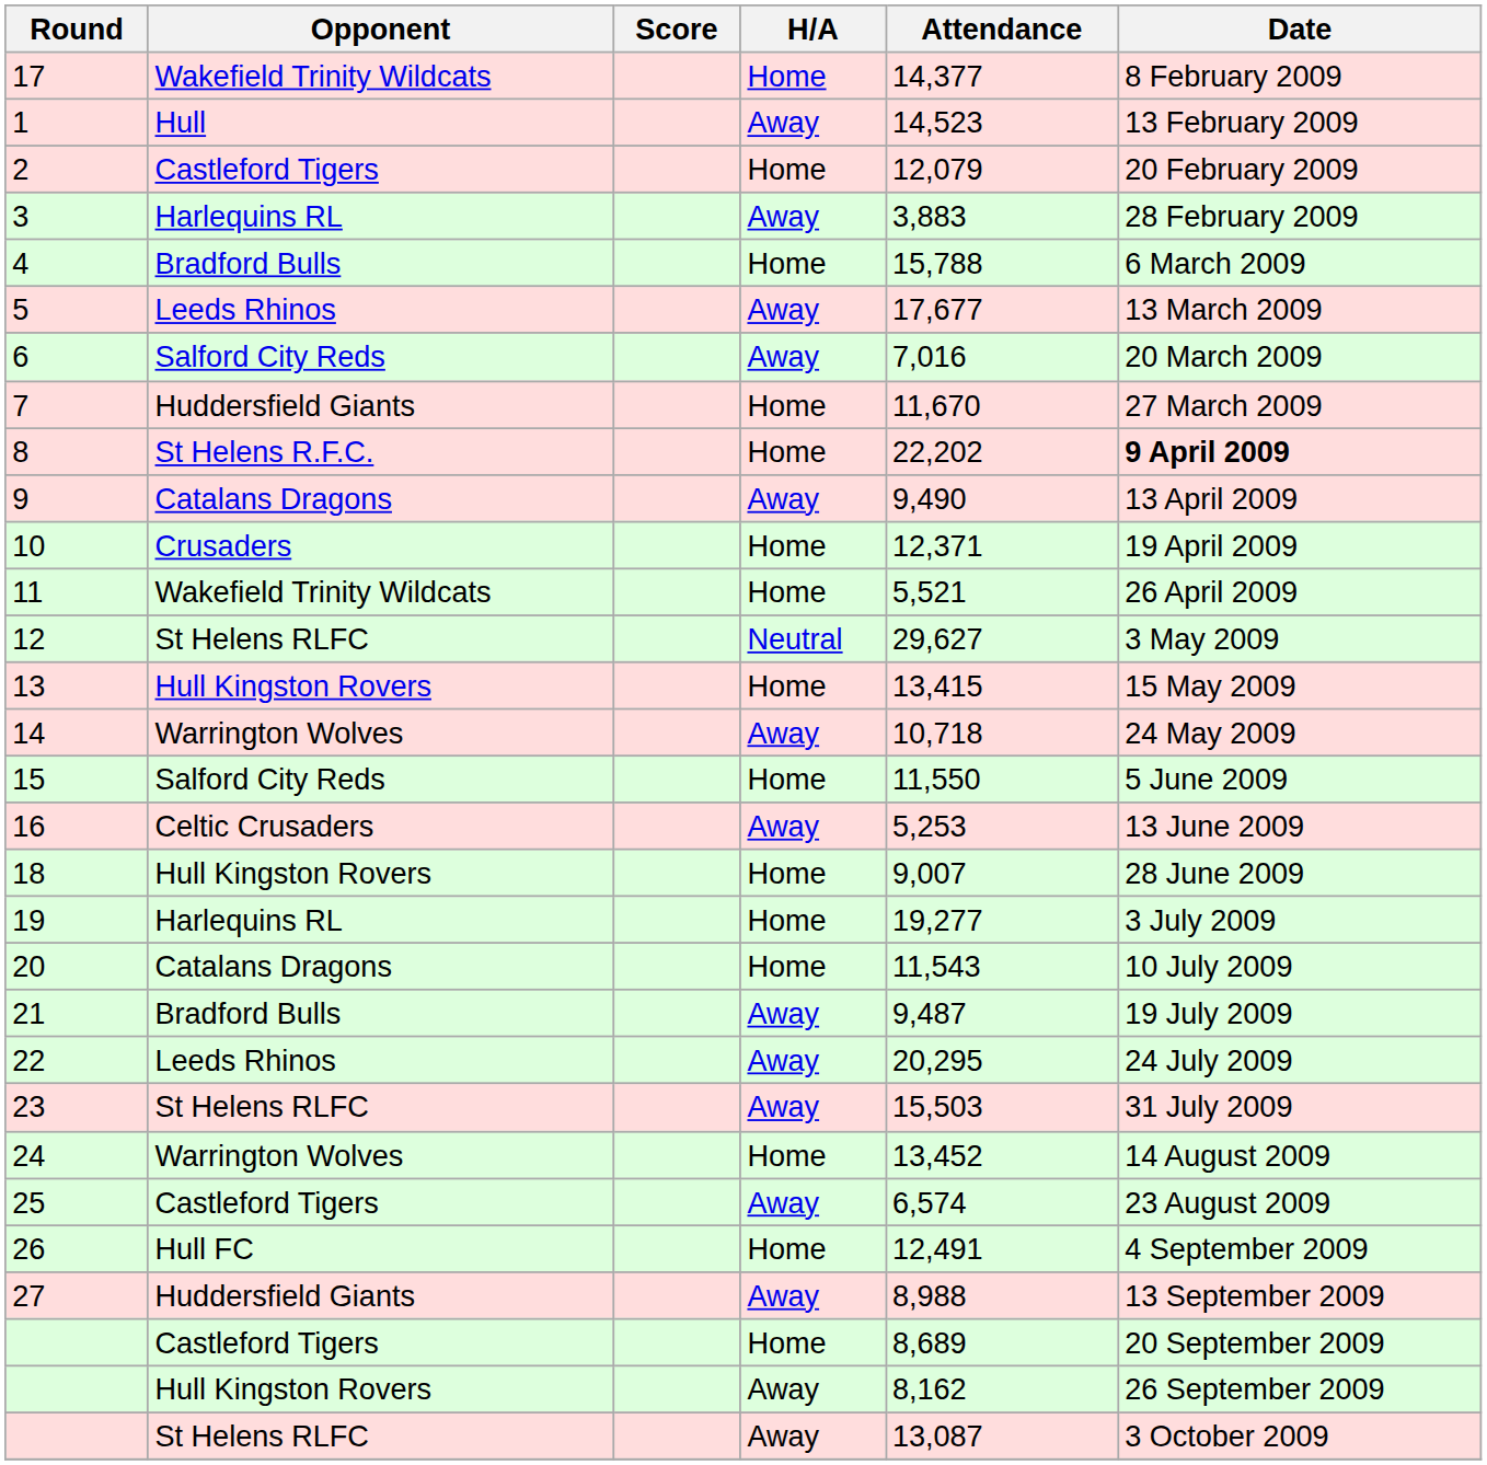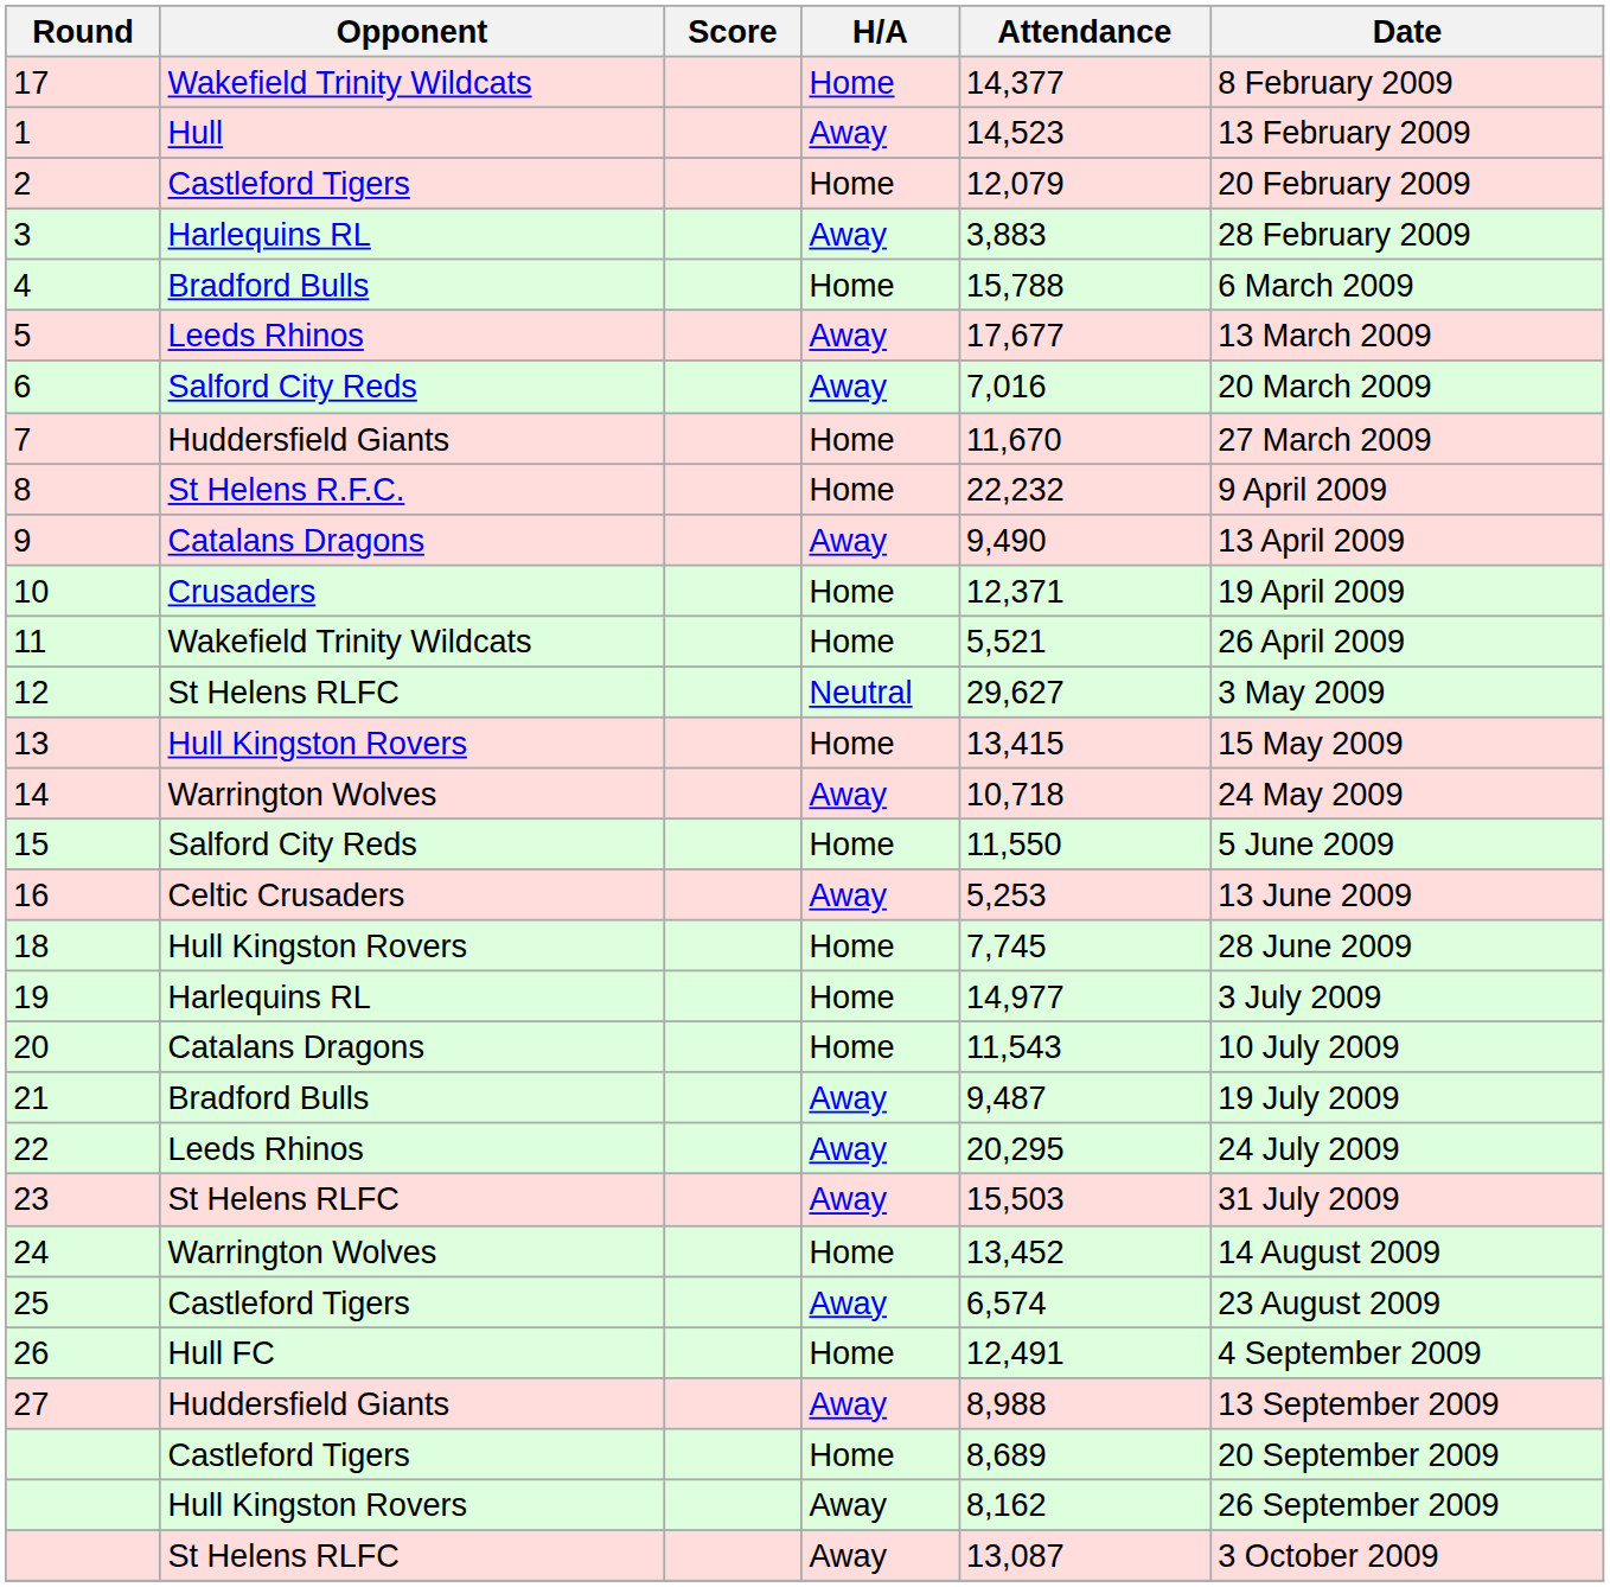 <table class="wikitable" style="font-size:95%;" width="60%">
 <tr>
 <th>Round</th>
 <th>Opponent</th>
 <th>Score</th>
 <th>H/A</th>
 <th>Attendance</th>
 <th>Date</th>
 </tr>
 <tr bgcolor="#ffdddd">
 <td>17</td>
 <td> <a href='#'>Wakefield Trinity Wildcats</a></td>
 <td></td>
 <td><a href='#'>Home</a></td>
 <td>14,377</td>
 <td>8 February 2009</td>
 </tr>
 <tr bgcolor="#ffdddd">
 <td>1</td>
 <td> <a href='#'>Hull</a></td>
 <td></td>
 <td><a href='#'>Away</a></td>
 <td>14,523</td>
 <td>13 February 2009</td>
 </tr>
 <tr bgcolor="#ffdddd">
 <td>2</td>
 <td> <a href='#'>Castleford Tigers</a></td>
 <td></td>
 <td>Home</td>
 <td>12,079</td>
 <td>20 February 2009</td>
 </tr>
 <tr bgcolor="#ddffdd">
 <td>3</td>
 <td> <a href='#'>Harlequins RL</a></td>
 <td></td>
 <td><a href='#'>Away</a></td>
 <td>3,883</td>
 <td>28 February 2009</td>
 </tr>
 <tr bgcolor="#ddffdd">
 <td>4</td>
 <td> <a href='#'>Bradford Bulls</a></td>
 <td></td>
 <td>Home</td>
 <td>15,788</td>
 <td>6 March 2009</td>
 </tr>
 <tr bgcolor="#ffdddd">
 <td>5</td>
 <td> <a href='#'>Leeds Rhinos</a></td>
 <td></td>
 <td><a href='#'>Away</a></td>
 <td>17,677</td>
 <td>13 March 2009</td>
 </tr>
 <tr bgcolor="#ddffdd">
 <td>6</td>
 <td> <a href='#'>Salford City Reds</a></td>
 <td></td>
 <td><a href='#'>Away</a></td>
 <td>7,016</td>
 <td>20 March 2009</td>
 </tr>
 <tr bgcolor="#ffdddd">
 <td>7</td>
 <td> Huddersfield Giants</td>
 <td></td>
 <td>Home</td>
 <td>11,670</td>
 <td>27 March 2009</td>
 </tr>
 <tr bgcolor="#ffdddd">
 <td>8</td>
 <td> <a href='#'>St Helens R.F.C.</a></td>
 <td></td>
 <td>Home</td>
-<td>22,202</td>
-<td><strong>9 April 2009</strong></td>
+<td>22,232</td>
+<td>9 April 2009</td>
 </tr>
 <tr bgcolor="#ffdddd">
 <td>9</td>
 <td> <a href='#'>Catalans Dragons</a></td>
 <td></td>
 <td><a href='#'>Away</a></td>
 <td>9,490</td>
 <td>13 April 2009</td>
 </tr>
 <tr bgcolor="#ddffdd">
 <td>10</td>
 <td> <a href='#'>Crusaders</a></td>
 <td></td>
 <td>Home</td>
 <td>12,371</td>
 <td>19 April 2009</td>
 </tr>
 <tr bgcolor="#ddffdd">
 <td>11</td>
 <td> Wakefield Trinity Wildcats</td>
 <td></td>
 <td>Home</td>
 <td>5,521</td>
 <td>26 April 2009</td>
 </tr>
 <tr bgcolor="#ddffdd">
 <td>12</td>
 <td> St Helens RLFC</td>
 <td></td>
 <td><a href='#'>Neutral</a></td>
 <td>29,627</td>
 <td>3 May 2009</td>
 </tr>
 <tr bgcolor="#ffdddd">
 <td>13</td>
 <td> <a href='#'>Hull Kingston Rovers</a></td>
 <td></td>
 <td>Home</td>
 <td>13,415</td>
 <td>15 May 2009</td>
 </tr>
 <tr bgcolor="#ffdddd">
 <td>14</td>
 <td> Warrington Wolves</td>
 <td></td>
 <td><a href='#'>Away</a></td>
 <td>10,718</td>
 <td>24 May 2009</td>
 </tr>
 <tr bgcolor="#ddffdd">
 <td>15</td>
 <td> Salford City Reds</td>
 <td></td>
 <td>Home</td>
 <td>11,550</td>
 <td>5 June 2009</td>
 </tr>
 <tr bgcolor="#ffdddd">
 <td>16</td>
 <td> Celtic Crusaders</td>
 <td></td>
 <td><a href='#'>Away</a></td>
 <td>5,253</td>
 <td>13 June 2009</td>
 </tr>
 <tr bgcolor="#ddffdd">
 <td>18</td>
 <td> Hull Kingston Rovers</td>
 <td></td>
 <td>Home</td>
-<td>9,007</td>
+<td>7,745</td>
 <td>28 June 2009</td>
 </tr>
 <tr bgcolor="#ddffdd">
 <td>19</td>
 <td> Harlequins RL</td>
 <td></td>
 <td>Home</td>
-<td>19,277</td>
+<td>14,977</td>
 <td>3 July 2009</td>
 </tr>
 <tr bgcolor="#ddffdd">
 <td>20</td>
 <td> Catalans Dragons</td>
 <td></td>
 <td>Home</td>
 <td>11,543</td>
 <td>10 July 2009</td>
 </tr>
 <tr bgcolor="#ddffdd">
 <td>21</td>
 <td> Bradford Bulls</td>
 <td></td>
 <td><a href='#'>Away</a></td>
 <td>9,487</td>
 <td>19 July 2009</td>
 </tr>
 <tr bgcolor="#ddffdd">
 <td>22</td>
 <td> Leeds Rhinos</td>
 <td></td>
 <td><a href='#'>Away</a></td>
 <td>20,295</td>
 <td>24 July 2009</td>
 </tr>
 <tr bgcolor="#ffdddd">
 <td>23</td>
 <td> St Helens RLFC</td>
 <td></td>
 <td><a href='#'>Away</a></td>
 <td>15,503</td>
 <td>31 July 2009</td>
 </tr>
 <tr bgcolor="#ddffdd">
 <td>24</td>
 <td> Warrington Wolves</td>
 <td></td>
 <td>Home</td>
 <td>13,452</td>
 <td>14 August 2009</td>
 </tr>
 <tr bgcolor="#ddffdd">
 <td>25</td>
 <td> Castleford Tigers</td>
 <td></td>
 <td><a href='#'>Away</a></td>
 <td>6,574</td>
 <td>23 August 2009</td>
 </tr>
 <tr bgcolor="#ddffdd">
 <td>26</td>
 <td> Hull FC</td>
 <td></td>
 <td>Home</td>
 <td>12,491</td>
 <td>4 September 2009</td>
 </tr>
 <tr bgcolor="#ffdddd">
 <td>27</td>
 <td> Huddersfield Giants</td>
 <td></td>
 <td><a href='#'>Away</a></td>
 <td>8,988</td>
 <td>13 September 2009</td>
 </tr>
 <tr bgcolor="#ddffdd">
 <td></td>
 <td> Castleford Tigers</td>
 <td></td>
 <td>Home</td>
 <td>8,689</td>
 <td>20 September 2009</td>
 </tr>
 <tr bgcolor="#ddffdd">
 <td></td>
 <td> Hull Kingston Rovers</td>
 <td></td>
 <td>Away</td>
 <td>8,162</td>
 <td>26 September 2009</td>
 </tr>
 <tr bgcolor="#ffdddd">
 <td></td>
 <td> St Helens RLFC</td>
 <td></td>
 <td>Away</td>
 <td>13,087</td>
 <td>3 October 2009</td>
 </tr>
 <tr>
 </tr>
 </table>
